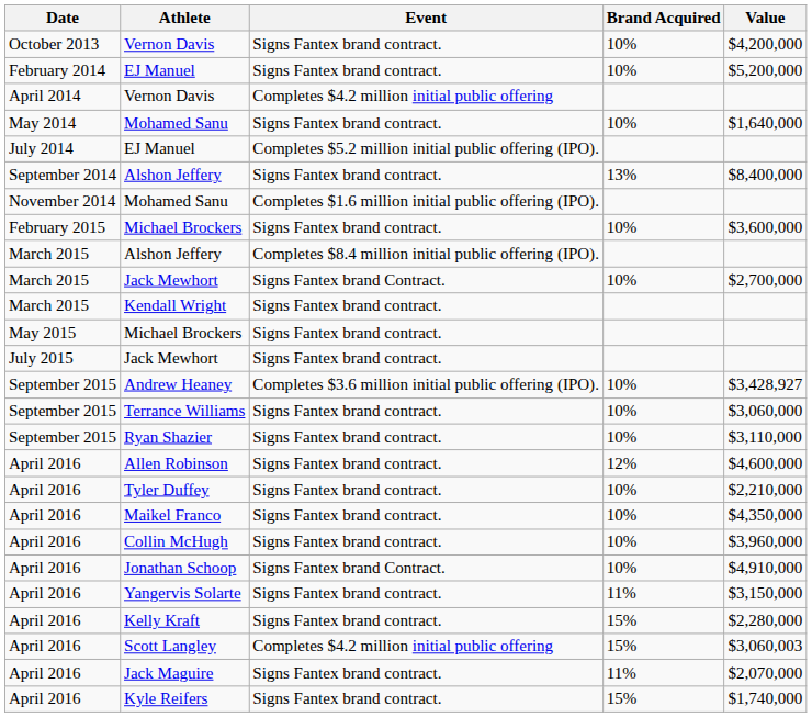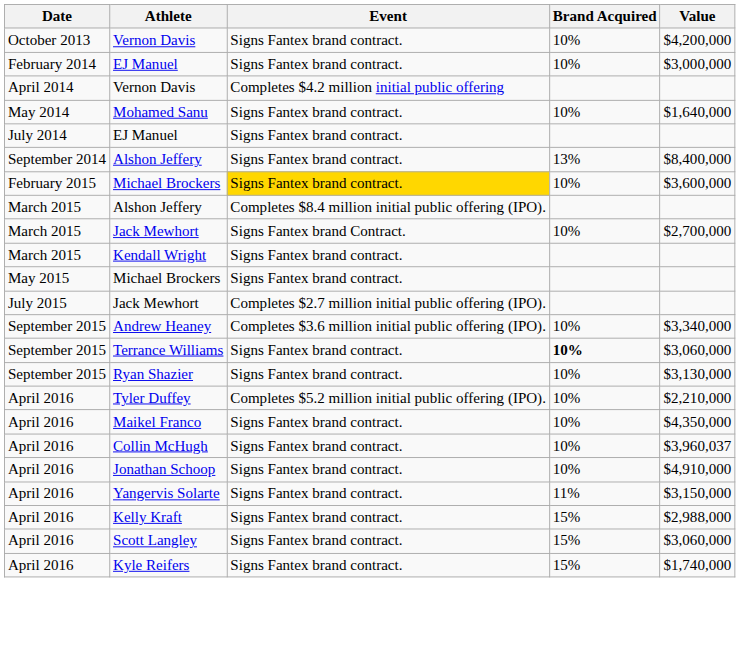 <table class="wikitable">
 <tr Fantex Timeline>
 <th>Date</th>
 <th>Athlete</th>
 <th>Event</th>
 <th>Brand Acquired</th>
 <th>Value</th>
 </tr>
 <tr>
 <td>October 2013</td>
 <td><a href='#'>Vernon Davis</a></td>
 <td>Signs Fantex brand contract.</td>
 <td>10%</td>
 <td>$4,200,000</td>
 </tr>
 <tr>
 <td>February 2014</td>
 <td><a href='#'>EJ Manuel</a></td>
 <td>Signs Fantex brand contract.</td>
 <td>10%</td>
-<td>$5,200,000</td>
+<td>$3,000,000</td>
 </tr>
 <tr>
 <td>April 2014</td>
 <td>Vernon Davis</td>
 <td>Completes $4.2 million <a href='#'>initial public offering</a></td>
 <td></td>
 <td></td>
 </tr>
 <tr>
 <td>May 2014</td>
 <td><a href='#'>Mohamed Sanu</a></td>
 <td>Signs Fantex brand contract.</td>
 <td>10%</td>
 <td>$1,640,000</td>
 </tr>
 <tr>
 <td>July 2014</td>
 <td>EJ Manuel</td>
-<td>Completes $5.2 million initial public offering (IPO).</td>
+<td>Signs Fantex brand contract.</td>
 <td></td>
 <td></td>
 </tr>
 <tr>
 <td>September 2014</td>
 <td><a href='#'>Alshon Jeffery</a></td>
 <td>Signs Fantex brand contract.</td>
 <td>13%</td>
 <td>$8,400,000</td>
 </tr>
 <tr>
-<td>November 2014</td>
-<td>Mohamed Sanu</td>
-<td>Completes $1.6 million initial public offering (IPO).</td>
-<td></td>
-<td></td>
-</tr>
-<tr>
 <td>February 2015</td>
 <td><a href='#'>Michael Brockers</a></td>
-<td>Signs Fantex brand contract.</td>
+<td style="background: gold;">Signs Fantex brand contract.</td>
 <td>10%</td>
 <td>$3,600,000</td>
 </tr>
 <tr>
 <td>March 2015</td>
 <td>Alshon Jeffery</td>
 <td>Completes $8.4 million initial public offering (IPO).</td>
 <td></td>
 <td></td>
 </tr>
 <tr>
 <td>March 2015</td>
 <td><a href='#'>Jack Mewhort</a></td>
 <td>Signs Fantex brand Contract.</td>
 <td>10%</td>
 <td>$2,700,000</td>
 </tr>
 <tr>
 <td>March 2015</td>
 <td><a href='#'>Kendall Wright</a></td>
 <td>Signs Fantex brand contract.</td>
 <td></td>
 <td></td>
 </tr>
 <tr>
 <td>May 2015</td>
 <td>Michael Brockers</td>
 <td>Signs Fantex brand contract.</td>
 <td></td>
 <td></td>
 </tr>
 <tr>
 <td>July 2015</td>
 <td>Jack Mewhort</td>
-<td>Signs Fantex brand contract.</td>
+<td>Completes $2.7 million initial public offering (IPO).</td>
 <td></td>
 <td></td>
 </tr>
 <tr>
 <td>September 2015</td>
 <td><a href='#'>Andrew Heaney</a></td>
 <td>Completes $3.6 million initial public offering (IPO).</td>
 <td>10%</td>
-<td>$3,428,927</td>
+<td>$3,340,000</td>
 </tr>
 <tr>
 <td>September 2015</td>
 <td><a href='#'>Terrance Williams</a></td>
 <td>Signs Fantex brand contract.</td>
-<td>10%</td>
+<td><strong>10%</strong></td>
 <td>$3,060,000</td>
 </tr>
 <tr>
 <td>September 2015</td>
 <td><a href='#'>Ryan Shazier</a></td>
 <td>Signs Fantex brand contract.</td>
 <td>10%</td>
-<td>$3,110,000</td>
-</tr>
-<tr>
-<td>April 2016</td>
-<td><a href='#'>Allen Robinson</a></td>
-<td>Signs Fantex brand contract.</td>
-<td>12%</td>
-<td>$4,600,000</td>
+<td>$3,130,000</td>
 </tr>
 <tr>
 <td>April 2016</td>
 <td><a href='#'>Tyler Duffey</a></td>
-<td>Signs Fantex brand contract.</td>
+<td>Completes $5.2 million initial public offering (IPO).</td>
 <td>10%</td>
 <td>$2,210,000</td>
 </tr>
 <tr>
 <td>April 2016</td>
 <td><a href='#'>Maikel Franco</a></td>
 <td>Signs Fantex brand contract.</td>
 <td>10%</td>
 <td>$4,350,000</td>
 </tr>
 <tr>
 <td>April 2016</td>
 <td><a href='#'>Collin McHugh</a></td>
 <td>Signs Fantex brand contract.</td>
 <td>10%</td>
-<td>$3,960,000</td>
+<td>$3,960,037</td>
 </tr>
 <tr>
 <td>April 2016</td>
 <td><a href='#'>Jonathan Schoop</a></td>
-<td>Signs Fantex brand Contract.</td>
+<td>Signs Fantex brand contract.</td>
 <td>10%</td>
 <td>$4,910,000</td>
 </tr>
 <tr>
 <td>April 2016</td>
 <td><a href='#'>Yangervis Solarte</a></td>
 <td>Signs Fantex brand contract.</td>
 <td>11%</td>
 <td>$3,150,000</td>
 </tr>
 <tr>
 <td>April 2016</td>
 <td><a href='#'>Kelly Kraft</a></td>
 <td>Signs Fantex brand contract.</td>
 <td>15%</td>
-<td>$2,280,000</td>
+<td>$2,988,000</td>
 </tr>
 <tr>
 <td>April 2016</td>
 <td><a href='#'>Scott Langley</a></td>
-<td>Completes $4.2 million <a href='#'>initial public offering</a></td>
+<td>Signs Fantex brand contract.</td>
 <td>15%</td>
-<td>$3,060,003</td>
-</tr>
-<tr>
-<td>April 2016</td>
-<td><a href='#'>Jack Maguire</a></td>
-<td>Signs Fantex brand contract.</td>
-<td>11%</td>
-<td>$2,070,000</td>
+<td>$3,060,000</td>
 </tr>
 <tr>
 <td>April 2016</td>
 <td><a href='#'>Kyle Reifers</a></td>
 <td>Signs Fantex brand contract.</td>
 <td>15%</td>
 <td>$1,740,000</td>
 </tr>
 </table>
